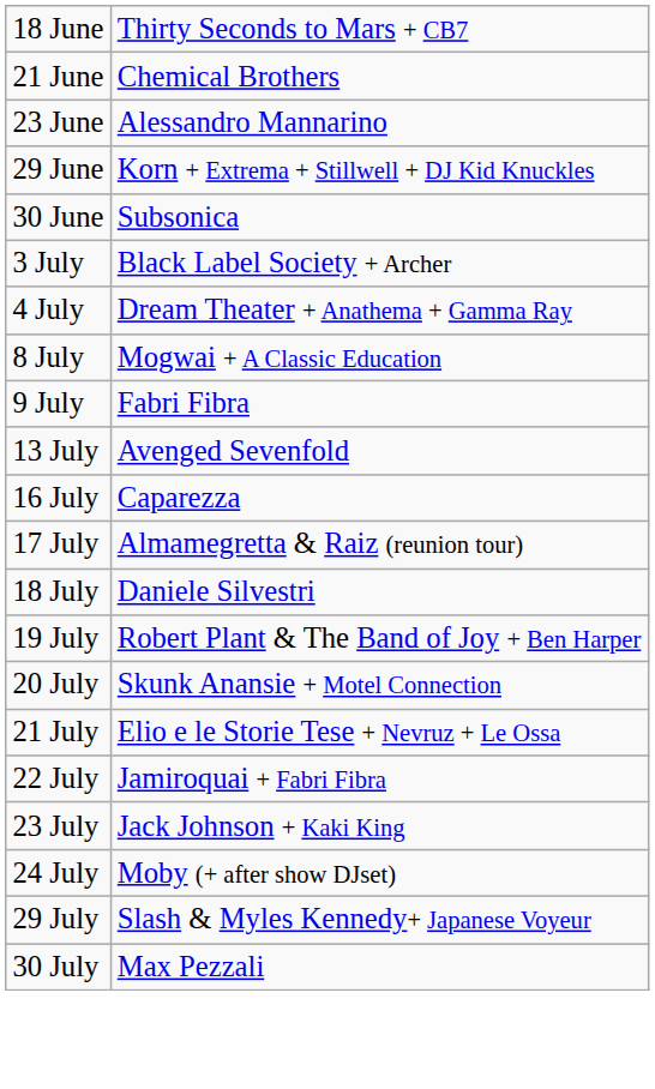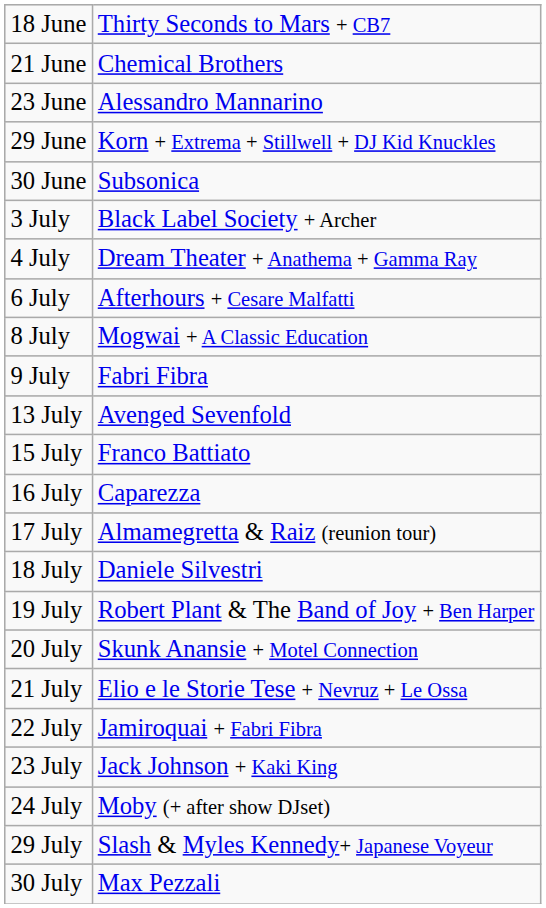 <table class="wikitable">
 <tr>
 <td>18 June</td>
 <td><a href='#'>Thirty Seconds to Mars</a> <small>+ <a href='#'>CB7</a></small></td>
 </tr>
 <tr>
 <td>21 June</td>
 <td><a href='#'>Chemical Brothers</a></td>
 </tr>
 <tr>
 <td>23 June</td>
 <td><a href='#'>Alessandro Mannarino</a></td>
 </tr>
 <tr>
 <td>29 June</td>
 <td><a href='#'>Korn</a> <small>+ <a href='#'>Extrema</a> + <a href='#'>Stillwell</a> + <a href='#'>DJ Kid Knuckles</a></small></td>
 </tr>
 <tr>
 <td>30 June</td>
 <td><a href='#'>Subsonica</a></td>
 </tr>
 <tr>
 <td>3 July</td>
 <td><a href='#'>Black Label Society</a> <small>+ Archer</small></td>
 </tr>
 <tr>
 <td>4 July</td>
 <td><a href='#'>Dream Theater</a> <small>+ <a href='#'>Anathema</a> + <a href='#'>Gamma Ray</a></small></td>
 </tr>
 <tr>
+<td>6 July</td>
+<td><a href='#'>Afterhours</a> <small>+ <a href='#'>Cesare Malfatti</a></small></td>
+</tr>
+<tr>
 <td>8 July</td>
 <td><a href='#'>Mogwai</a> <small>+ <a href='#'>A Classic Education</a></small></td>
 </tr>
 <tr>
 <td>9 July</td>
 <td><a href='#'>Fabri Fibra</a></td>
 </tr>
 <tr>
 <td>13 July</td>
 <td><a href='#'>Avenged Sevenfold</a></td>
+</tr>
+<tr>
+<td>15 July</td>
+<td><a href='#'>Franco Battiato</a></td>
 </tr>
 <tr>
 <td>16 July</td>
 <td><a href='#'>Caparezza</a></td>
 </tr>
 <tr>
 <td>17 July</td>
 <td><a href='#'>Almamegretta</a> & <a href='#'>Raiz</a> <small>(reunion tour)</small></td>
 </tr>
 <tr>
 <td>18 July</td>
 <td><a href='#'>Daniele Silvestri</a></td>
 </tr>
 <tr>
 <td>19 July</td>
 <td><a href='#'>Robert Plant</a> & The <a href='#'>Band of Joy</a> <small>+ <a href='#'>Ben Harper</a></small></td>
 </tr>
 <tr>
 <td>20 July</td>
 <td><a href='#'>Skunk Anansie</a> <small>+ <a href='#'>Motel Connection</a></small></td>
 </tr>
 <tr>
 <td>21 July</td>
 <td><a href='#'>Elio e le Storie Tese</a> <small>+ <a href='#'>Nevruz</a> + <a href='#'>Le Ossa</a></small></td>
 </tr>
 <tr>
 <td>22 July</td>
 <td><a href='#'>Jamiroquai</a> <small>+ <a href='#'>Fabri Fibra</a></small></td>
 </tr>
 <tr>
 <td>23 July</td>
 <td><a href='#'>Jack Johnson</a> <small>+ <a href='#'>Kaki King</a></small></td>
 </tr>
 <tr>
 <td>24 July</td>
 <td><a href='#'>Moby</a> <small>(+ after show DJset)</small></td>
 </tr>
 <tr>
 <td>29 July</td>
 <td><a href='#'>Slash</a> & <a href='#'>Myles Kennedy</a><small>+ <a href='#'>Japanese Voyeur</a></small></td>
 </tr>
 <tr>
 <td>30 July</td>
 <td><a href='#'>Max Pezzali</a></td>
 </tr>
 </table>
